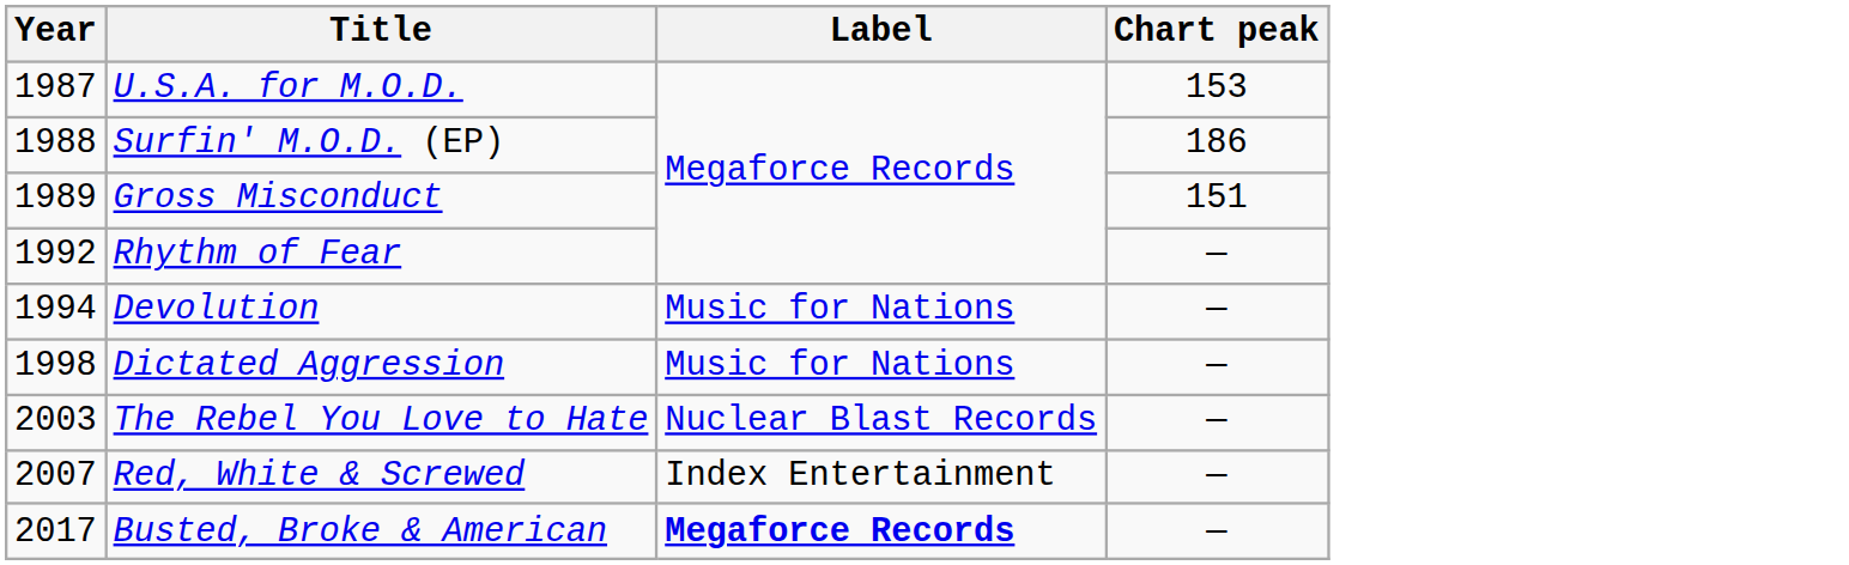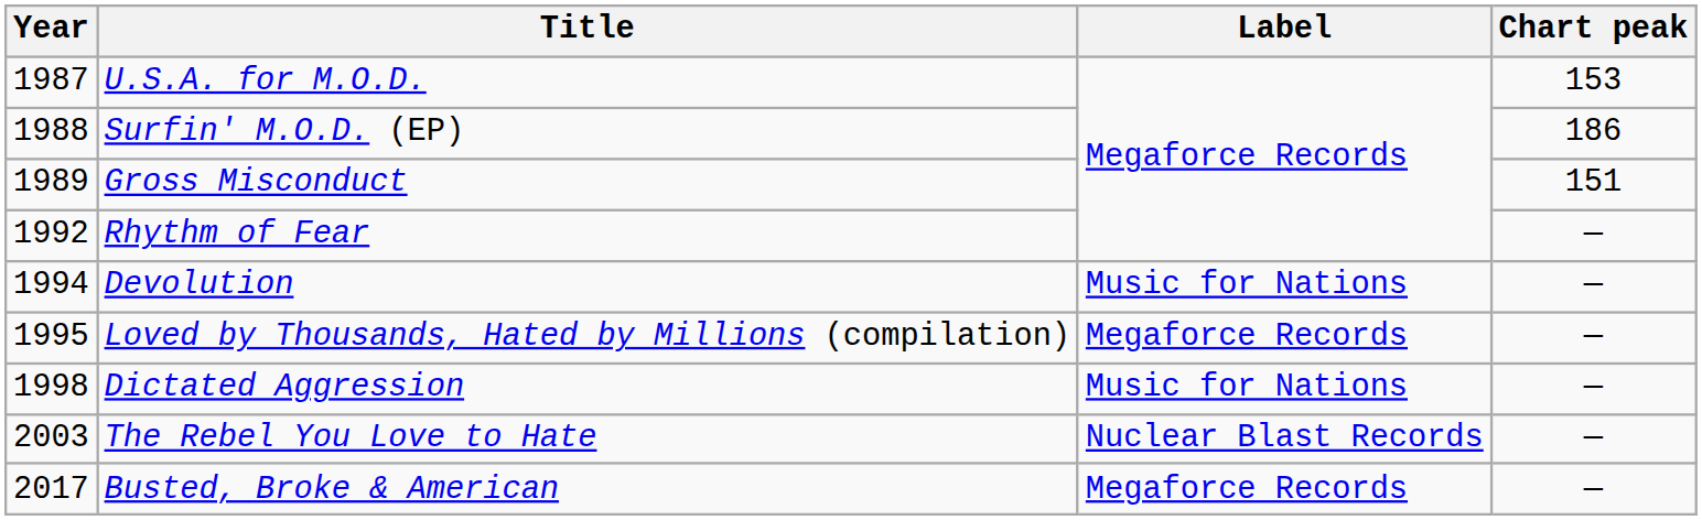 <table class="wikitable" style="font-size: 95%;">
 <tr>
 <th>Year</th>
 <th>Title</th>
 <th>Label</th>
 <th>Chart peak</th>
 </tr>
 <tr>
 <td>1987</td>
 <td><em><a href='#'>U.S.A. for M.O.D.</a></em></td>
 <td rowspan="4"><a href='#'>Megaforce Records</a></td>
 <td align="center">153</td>
 </tr>
 <tr>
 <td>1988</td>
 <td><em><a href='#'>Surfin' M.O.D.</a></em> (EP)</td>
 <td align="center">186</td>
 </tr>
 <tr>
 <td>1989</td>
 <td><em><a href='#'>Gross Misconduct</a></em></td>
 <td align="center">151</td>
 </tr>
 <tr>
 <td>1992</td>
 <td><em><a href='#'>Rhythm of Fear</a></em></td>
 <td align="center">—</td>
 </tr>
 <tr>
 <td>1994</td>
 <td><em><a href='#'>Devolution</a></em></td>
 <td><a href='#'>Music for Nations</a></td>
 <td align="center">—</td>
 </tr>
 <tr>
+<td>1995</td>
+<td><em><a href='#'>Loved by Thousands, Hated by Millions</a></em> (compilation)</td>
+<td><a href='#'>Megaforce Records</a></td>
+<td align="center">—</td>
+</tr>
+<tr>
 <td>1998</td>
 <td><em><a href='#'>Dictated Aggression</a></em></td>
 <td><a href='#'>Music for Nations</a></td>
 <td align="center">—</td>
 </tr>
 <tr>
 <td>2003</td>
 <td><em><a href='#'>The Rebel You Love to Hate</a></em></td>
 <td><a href='#'>Nuclear Blast Records</a></td>
 <td align="center">—</td>
 </tr>
 <tr>
-<td>2007</td>
-<td><em><a href='#'>Red, White & Screwed</a></em></td>
-<td>Index Entertainment</td>
-<td align="center">—</td>
-</tr>
-<tr>
 <td>2017</td>
 <td><em><a href='#'>Busted, Broke & American</a></em></td>
-<td><strong><a href='#'>Megaforce Records</a></strong></td>
+<td><a href='#'>Megaforce Records</a></td>
 <td align="center">—</td>
 </tr>
 </table>
